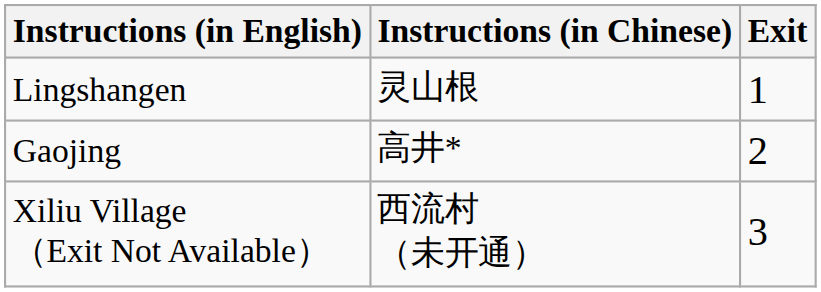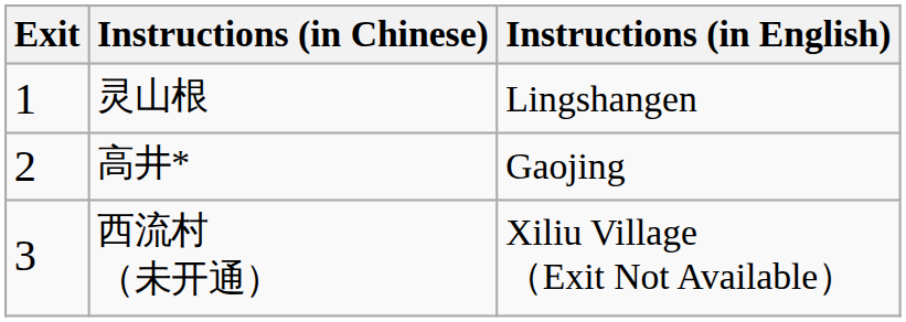 <table class="wikitable">
 <tr>
+<th>Exit</th>
+<th>Instructions (in Chinese)</th>
 <th>Instructions (in English)</th>
-<th>Instructions (in Chinese)</th>
-<th>Exit</th>
 </tr>
 <tr>
+<td><big>1</big></td>
+<td>灵山根</td>
 <td>Lingshangen</td>
-<td>灵山根</td>
-<td><big>1</big></td>
 </tr>
 <tr>
+<td><big>2</big></td>
+<td>高井*</td>
 <td>Gaojing</td>
-<td>高井*</td>
-<td><big>2</big></td>
 </tr>
 <tr>
+<td><big>3</big></td>
+<td>西流村<br>（未开通）</td>
 <td>Xiliu Village<br>（Exit Not Available）</td>
-<td>西流村<br>（未开通）</td>
-<td><big>3</big></td>
 </tr>
 </table>
